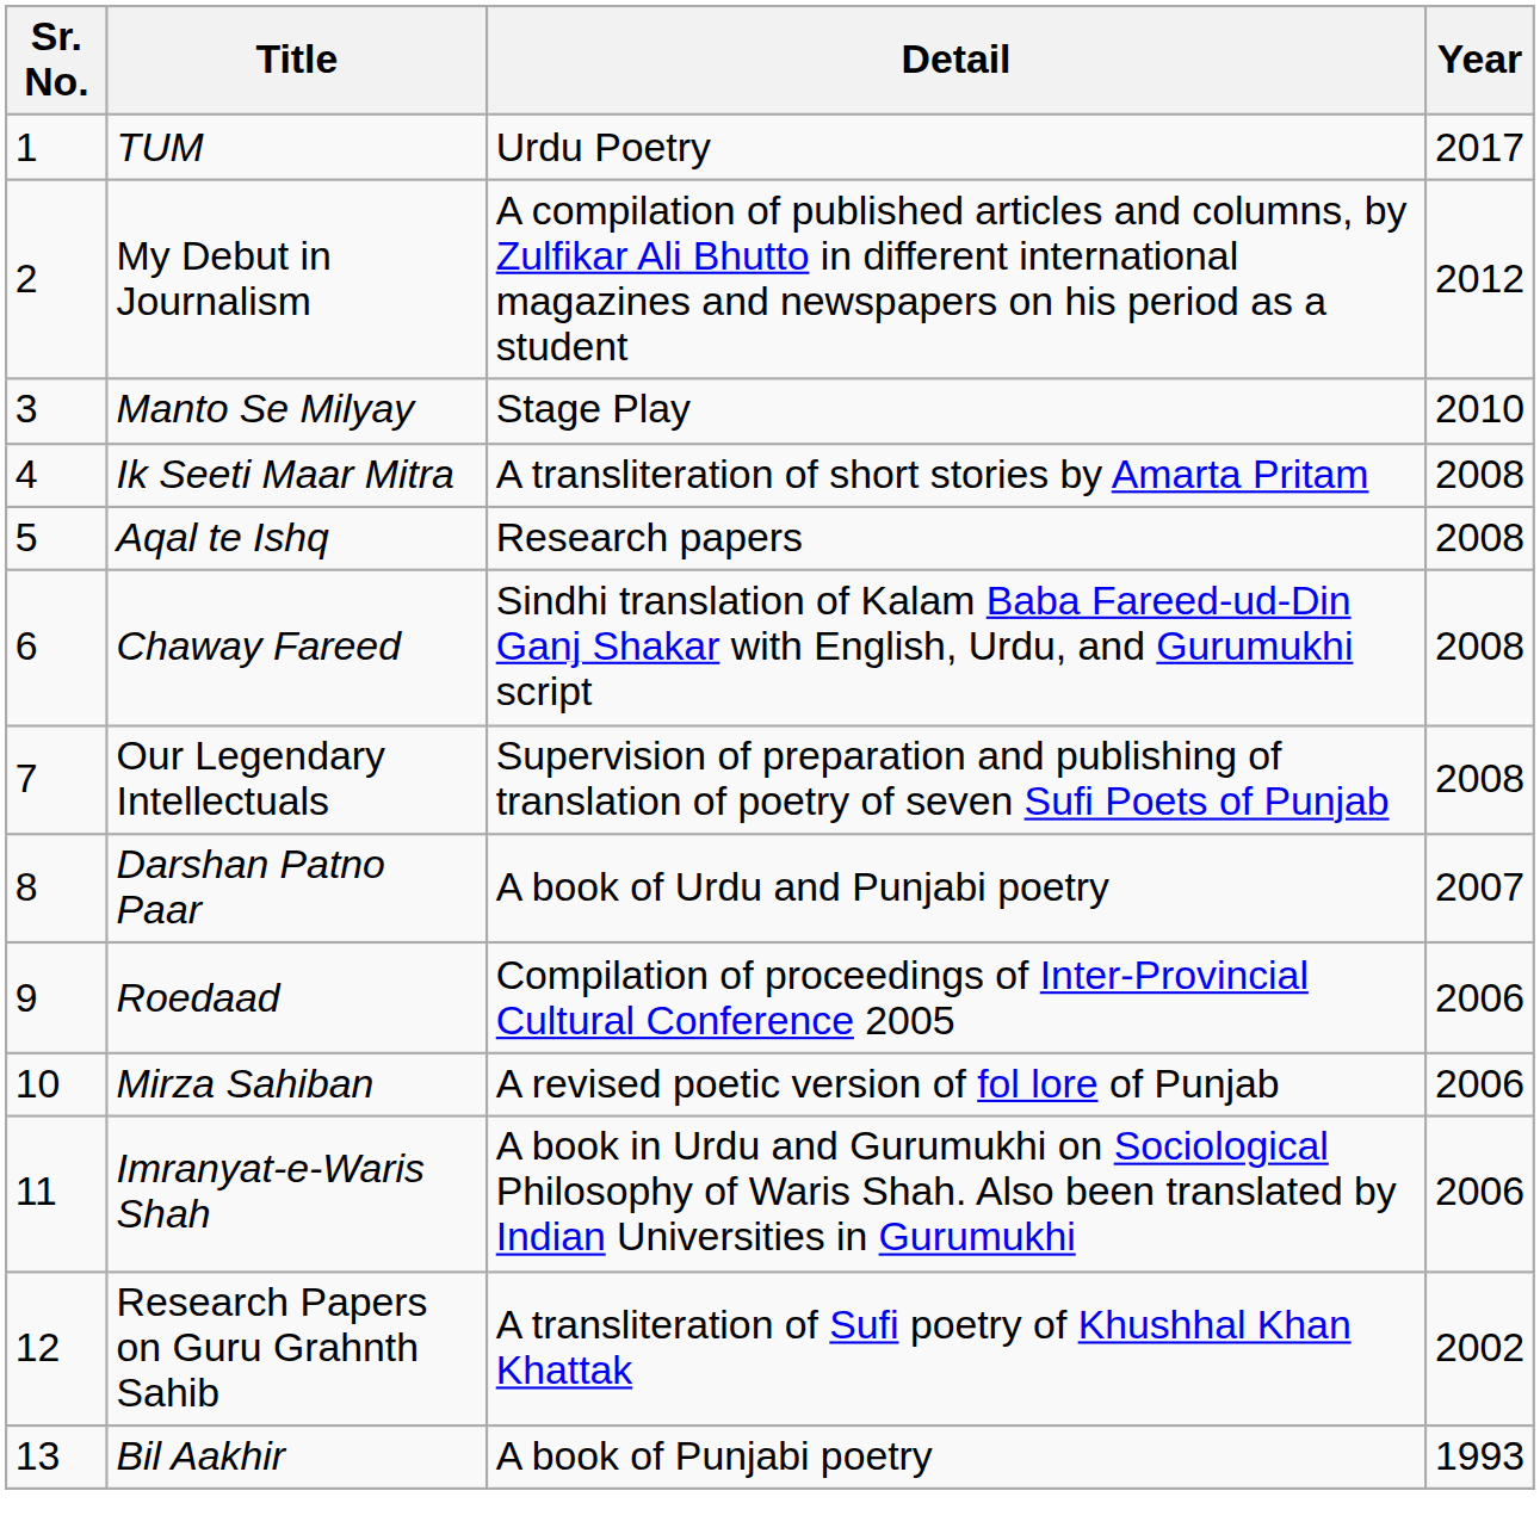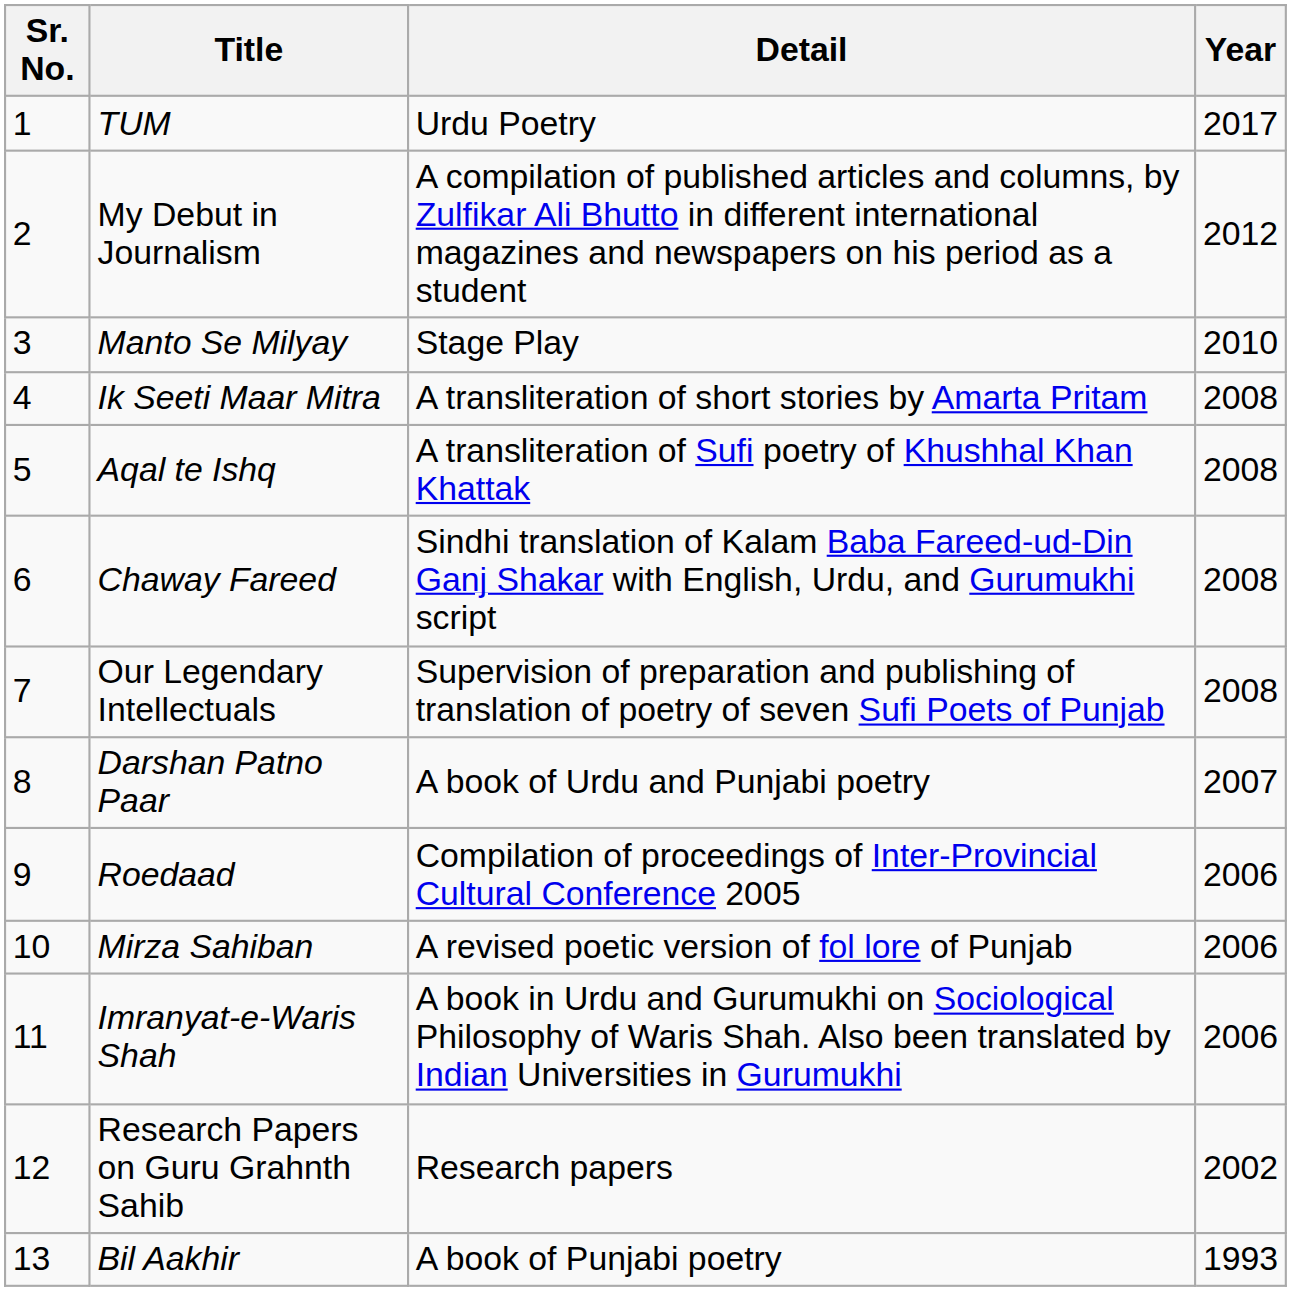 <table class="wikitable sortable">
 <tr>
 <th>Sr. No.</th>
 <th>Title</th>
 <th>Detail</th>
 <th>Year</th>
 </tr>
 <tr>
 <td>1</td>
 <td><em>TUM</em></td>
 <td>Urdu Poetry</td>
 <td>2017</td>
 </tr>
 <tr>
 <td>2</td>
 <td>My Debut in Journalism</td>
 <td>A compilation of published articles and columns, by <a href='#'>Zulfikar Ali Bhutto</a> in different international magazines and newspapers on his period as a student</td>
 <td>2012</td>
 </tr>
 <tr>
 <td>3</td>
 <td><em>Manto Se Milyay</em></td>
 <td>Stage Play</td>
 <td>2010</td>
 </tr>
 <tr>
 <td>4</td>
 <td><em>Ik Seeti Maar Mitra</em></td>
 <td>A transliteration of short stories by <a href='#'>Amarta Pritam</a></td>
 <td>2008</td>
 </tr>
 <tr>
 <td>5</td>
 <td><em>Aqal te Ishq</em></td>
-<td>Research papers</td>
+<td>A transliteration of <a href='#'>Sufi</a> poetry of <a href='#'>Khushhal Khan Khattak</a></td>
 <td>2008</td>
 </tr>
 <tr>
 <td>6</td>
 <td><em>Chaway Fareed</em></td>
 <td>Sindhi translation of Kalam <a href='#'>Baba Fareed-ud-Din Ganj Shakar</a> with English, Urdu, and <a href='#'>Gurumukhi</a> script</td>
 <td>2008</td>
 </tr>
 <tr>
 <td>7</td>
 <td>Our Legendary Intellectuals</td>
 <td>Supervision of preparation and publishing of translation of poetry of seven <a href='#'>Sufi Poets of Punjab</a></td>
 <td>2008</td>
 </tr>
 <tr>
 <td>8</td>
 <td><em>Darshan Patno Paar</em></td>
 <td>A book of Urdu and Punjabi poetry</td>
 <td>2007</td>
 </tr>
 <tr>
 <td>9</td>
 <td><em>Roedaad</em></td>
 <td>Compilation of proceedings of <a href='#'>Inter-Provincial Cultural Conference</a> 2005</td>
 <td>2006</td>
 </tr>
 <tr>
 <td>10</td>
 <td><em>Mirza Sahiban</em></td>
 <td>A revised poetic version of <a href='#'>fol lore</a> of Punjab</td>
 <td>2006</td>
 </tr>
 <tr>
 <td>11</td>
 <td><em>Imranyat-e-Waris Shah</em></td>
 <td>A book in Urdu and Gurumukhi on <a href='#'>Sociological</a> Philosophy of Waris Shah. Also been translated by <a href='#'>Indian</a> Universities in <a href='#'>Gurumukhi</a></td>
 <td>2006</td>
 </tr>
 <tr>
 <td>12</td>
 <td>Research Papers on Guru Grahnth Sahib</td>
-<td>A transliteration of <a href='#'>Sufi</a> poetry of <a href='#'>Khushhal Khan Khattak</a></td>
+<td>Research papers</td>
 <td>2002</td>
 </tr>
 <tr>
 <td>13</td>
 <td><em>Bil Aakhir</em></td>
 <td>A book of Punjabi poetry</td>
 <td>1993</td>
 </tr>
 </table>
